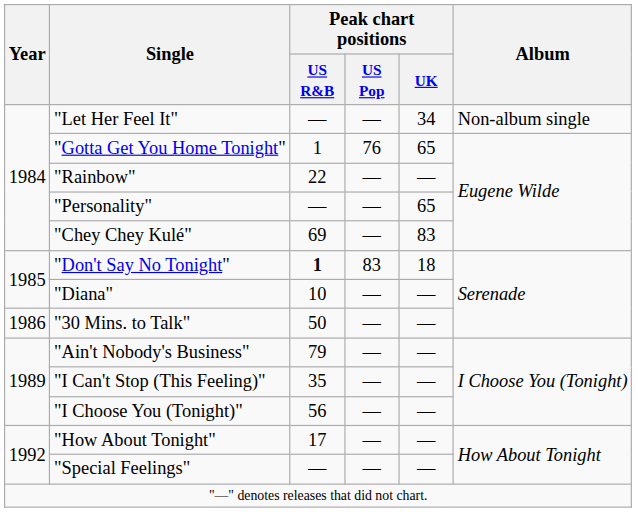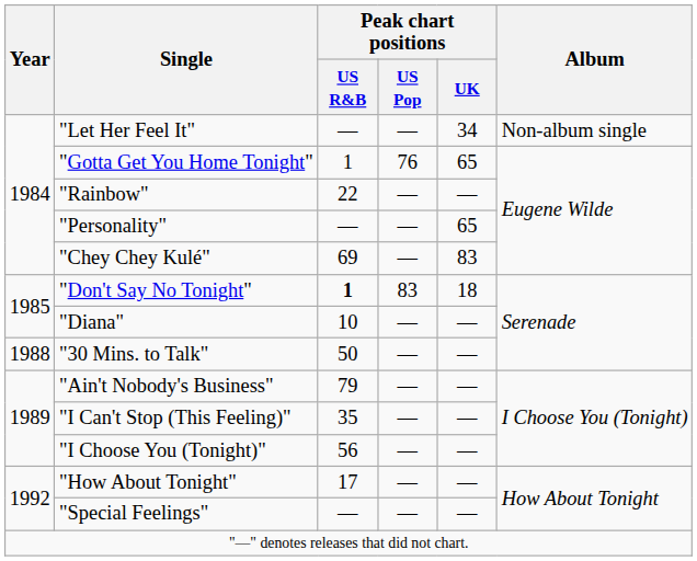 <table class="wikitable">
 <tr>
 <th scope="col" rowspan="2">Year</th>
 <th scope="col" rowspan="2">Single</th>
 <th scope="col" colspan="3">Peak chart positions</th>
 <th scope="col" rowspan="2">Album</th>
 </tr>
 <tr>
 <th style="width:40px;"><small><a href='#'>US R&B</a></small><br></th>
 <th style="width:40px;"><small><a href='#'>US Pop</a></small><br></th>
 <th style="width:40px;"><small><a href='#'>UK</a></small><br></th>
 </tr>
 <tr>
 <td rowspan="5">1984</td>
 <td>"Let Her Feel It" </td>
 <td align=center>―</td>
 <td align=center>―</td>
 <td align=center>34</td>
 <td>Non-album single</td>
 </tr>
 <tr>
 <td>"<a href='#'>Gotta Get You Home Tonight</a>"</td>
 <td align=center>1</td>
 <td align=center>76</td>
 <td align=center>65</td>
 <td rowspan="4"><em>Eugene Wilde</em></td>
 </tr>
 <tr>
 <td>"Rainbow"</td>
 <td align=center>22</td>
 <td align=center>―</td>
 <td align=center>―</td>
 </tr>
 <tr>
 <td>"Personality"</td>
 <td align=center>―</td>
 <td align=center>―</td>
 <td align=center>65</td>
 </tr>
 <tr>
 <td>"Chey Chey Kulé"</td>
 <td align=center>69</td>
 <td align=center>―</td>
 <td align=center>83</td>
 </tr>
 <tr>
 <td rowspan="2">1985</td>
 <td>"<a href='#'>Don't Say No Tonight</a>"</td>
 <td align=center><strong>1</strong></td>
 <td align=center>83</td>
 <td align=center>18</td>
 <td rowspan="3"><em>Serenade</em></td>
 </tr>
 <tr>
 <td>"Diana"</td>
 <td align=center>10</td>
 <td align=center>―</td>
 <td align=center>―</td>
 </tr>
 <tr>
-<td>1986</td>
+<td>1988</td>
 <td>"30 Mins. to Talk"</td>
 <td align=center>50</td>
 <td align=center>―</td>
 <td align=center>―</td>
 </tr>
 <tr>
 <td rowspan="3">1989</td>
 <td>"Ain't Nobody's Business"</td>
 <td align=center>79</td>
 <td align=center>―</td>
 <td align=center>―</td>
 <td rowspan="3"><em>I Choose You (Tonight)</em></td>
 </tr>
 <tr>
 <td>"I Can't Stop (This Feeling)"</td>
 <td align=center>35</td>
 <td align=center>―</td>
 <td align=center>―</td>
 </tr>
 <tr>
 <td>"I Choose You (Tonight)"</td>
 <td align=center>56</td>
 <td align=center>―</td>
 <td align=center>―</td>
 </tr>
 <tr>
 <td rowspan="2">1992</td>
 <td>"How About Tonight"</td>
 <td align=center>17</td>
 <td align=center>―</td>
 <td align=center>―</td>
 <td rowspan="2"><em>How About Tonight</em></td>
 </tr>
 <tr>
 <td>"Special Feelings"</td>
 <td align=center>―</td>
 <td align=center>―</td>
 <td align=center>―</td>
 </tr>
 <tr>
 <td colspan="6" style="text-align:center; font-size:9pt;">"—" denotes releases that did not chart.</td>
 </tr>
 </table>
